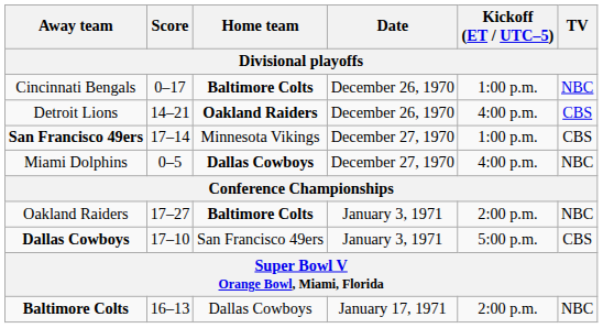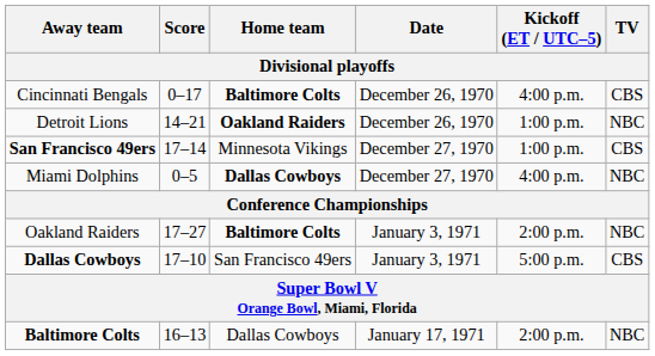 <table class="wikitable" style="font-size:92%; text-align:center;">
 <tr>
 <th>Away team</th>
 <th>Score</th>
 <th>Home team</th>
 <th>Date</th>
 <th>Kickoff<br>(<a href='#'>ET</a> / <a href='#'>UTC–5</a>)</th>
 <th>TV</th>
 </tr>
 <tr>
 <th colspan="6">Divisional playoffs</th>
 </tr>
 <tr>
 <td>Cincinnati Bengals</td>
 <td>0–17</td>
 <td><strong>Baltimore Colts</strong></td>
 <td>December 26, 1970</td>
-<td>1:00 p.m.</td>
-<td><a href='#'>NBC</a></td>
+<td>4:00 p.m.</td>
+<td>CBS</td>
 </tr>
 <tr>
 <td>Detroit Lions</td>
 <td>14–21</td>
 <td><strong>Oakland Raiders</strong></td>
 <td>December 26, 1970</td>
-<td>4:00 p.m.</td>
-<td><a href='#'>CBS</a></td>
+<td>1:00 p.m.</td>
+<td>NBC</td>
 </tr>
 <tr>
 <td><strong>San Francisco 49ers</strong></td>
 <td>17–14</td>
 <td>Minnesota Vikings</td>
 <td>December 27, 1970</td>
 <td>1:00 p.m.</td>
 <td>CBS</td>
 </tr>
 <tr>
 <td>Miami Dolphins</td>
 <td>0–5</td>
 <td><strong>Dallas Cowboys</strong></td>
 <td>December 27, 1970</td>
 <td>4:00 p.m.</td>
 <td>NBC</td>
 </tr>
 <tr>
 <th colspan="6">Conference Championships</th>
 </tr>
 <tr>
 <td>Oakland Raiders</td>
 <td>17–27</td>
 <td><strong>Baltimore Colts</strong></td>
 <td>January 3, 1971</td>
 <td>2:00 p.m.</td>
 <td>NBC</td>
 </tr>
 <tr>
 <td><strong>Dallas Cowboys</strong></td>
 <td>17–10</td>
 <td>San Francisco 49ers</td>
 <td>January 3, 1971</td>
 <td>5:00 p.m.</td>
 <td>CBS</td>
 </tr>
 <tr>
 <th colspan="6"><a href='#'>Super Bowl V</a><br><small><a href='#'>Orange Bowl</a>, Miami, Florida</small></th>
 </tr>
 <tr>
 <td><strong>Baltimore Colts</strong></td>
 <td>16–13</td>
 <td>Dallas Cowboys</td>
 <td>January 17, 1971</td>
 <td>2:00 p.m.</td>
 <td>NBC</td>
 </tr>
 </table>
